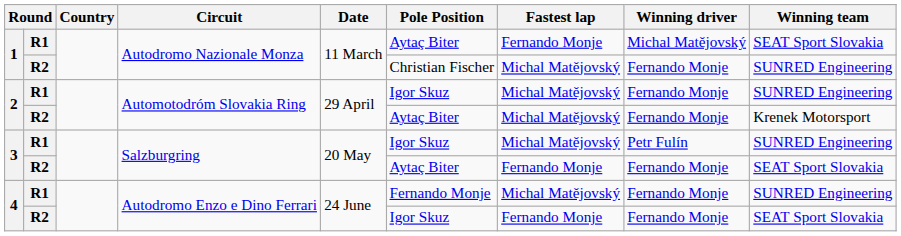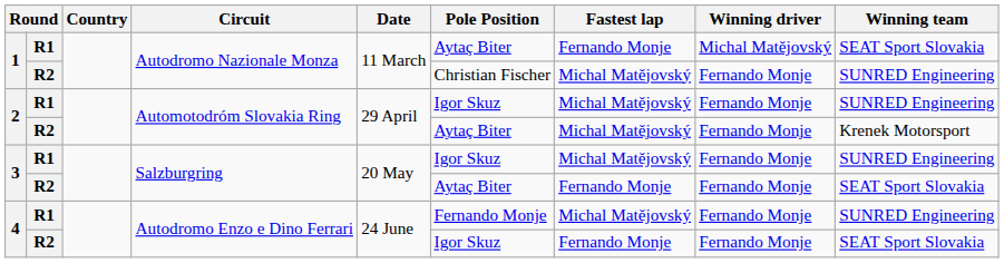 <table class="wikitable" style="font-size: 85%">
 <tr>
 <th colspan=2>Round</th>
 <th>Country</th>
 <th>Circuit</th>
 <th>Date</th>
 <th>Pole Position</th>
 <th>Fastest lap</th>
 <th>Winning driver</th>
 <th>Winning team</th>
 </tr>
 <tr>
 <th rowspan=2>1</th>
 <th>R1</th>
 <td rowspan=2></td>
 <td rowspan=2><a href='#'>Autodromo Nazionale Monza</a></td>
 <td rowspan=2>11 March</td>
 <td> <a href='#'>Aytaç Biter</a></td>
 <td> <a href='#'>Fernando Monje</a></td>
 <td> <a href='#'>Michal Matějovský</a></td>
 <td> <a href='#'>SEAT Sport Slovakia</a></td>
 </tr>
 <tr>
 <th>R2</th>
 <td> Christian Fischer</td>
 <td> <a href='#'>Michal Matějovský</a></td>
 <td> <a href='#'>Fernando Monje</a></td>
 <td> <a href='#'>SUNRED Engineering</a></td>
 </tr>
 <tr>
 <th rowspan=2>2</th>
 <th>R1</th>
 <td rowspan=2></td>
 <td rowspan=2><a href='#'>Automotodróm Slovakia Ring</a></td>
 <td rowspan=2>29 April</td>
 <td> <a href='#'>Igor Skuz</a></td>
 <td> <a href='#'>Michal Matějovský</a></td>
 <td> <a href='#'>Fernando Monje</a></td>
 <td> <a href='#'>SUNRED Engineering</a></td>
 </tr>
 <tr>
 <th>R2</th>
 <td> <a href='#'>Aytaç Biter</a></td>
 <td> <a href='#'>Michal Matějovský</a></td>
 <td> <a href='#'>Fernando Monje</a></td>
 <td> Krenek Motorsport</td>
 </tr>
 <tr>
 <th rowspan=2>3</th>
 <th>R1</th>
 <td rowspan=2></td>
 <td rowspan=2><a href='#'>Salzburgring</a></td>
 <td rowspan=2>20 May</td>
 <td> <a href='#'>Igor Skuz</a></td>
 <td> <a href='#'>Michal Matějovský</a></td>
-<td> <a href='#'>Petr Fulín</a></td>
+<td> <a href='#'>Fernando Monje</a></td>
 <td> <a href='#'>SUNRED Engineering</a></td>
 </tr>
 <tr>
 <th>R2</th>
 <td> <a href='#'>Aytaç Biter</a></td>
 <td> <a href='#'>Fernando Monje</a></td>
 <td> <a href='#'>Fernando Monje</a></td>
 <td> <a href='#'>SEAT Sport Slovakia</a></td>
 </tr>
 <tr>
 <th rowspan=2>4</th>
 <th>R1</th>
 <td rowspan=2></td>
 <td rowspan=2><a href='#'>Autodromo Enzo e Dino Ferrari</a></td>
 <td rowspan=2>24 June</td>
 <td> <a href='#'>Fernando Monje</a></td>
 <td> <a href='#'>Michal Matějovský</a></td>
 <td> <a href='#'>Fernando Monje</a></td>
 <td> <a href='#'>SUNRED Engineering</a></td>
 </tr>
 <tr>
 <th>R2</th>
 <td> <a href='#'>Igor Skuz</a></td>
 <td> <a href='#'>Fernando Monje</a></td>
 <td> <a href='#'>Fernando Monje</a></td>
 <td> <a href='#'>SEAT Sport Slovakia</a></td>
 </tr>
 </table>
